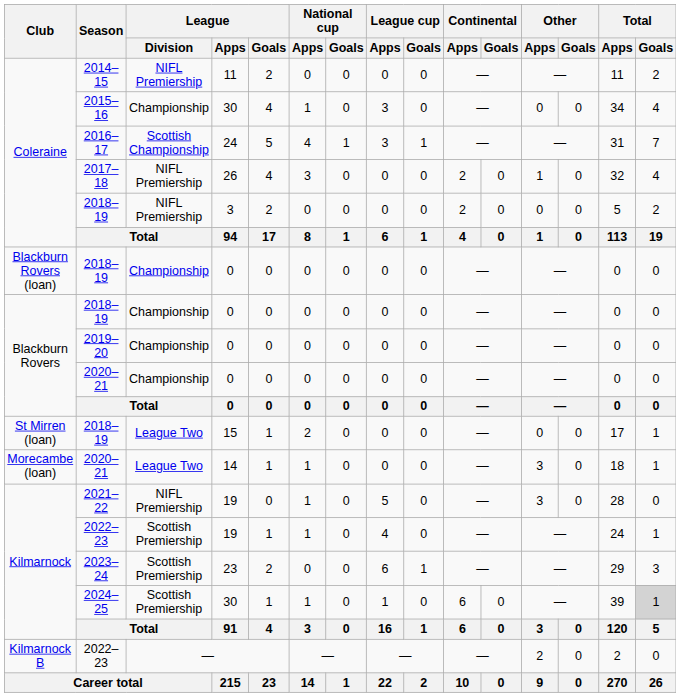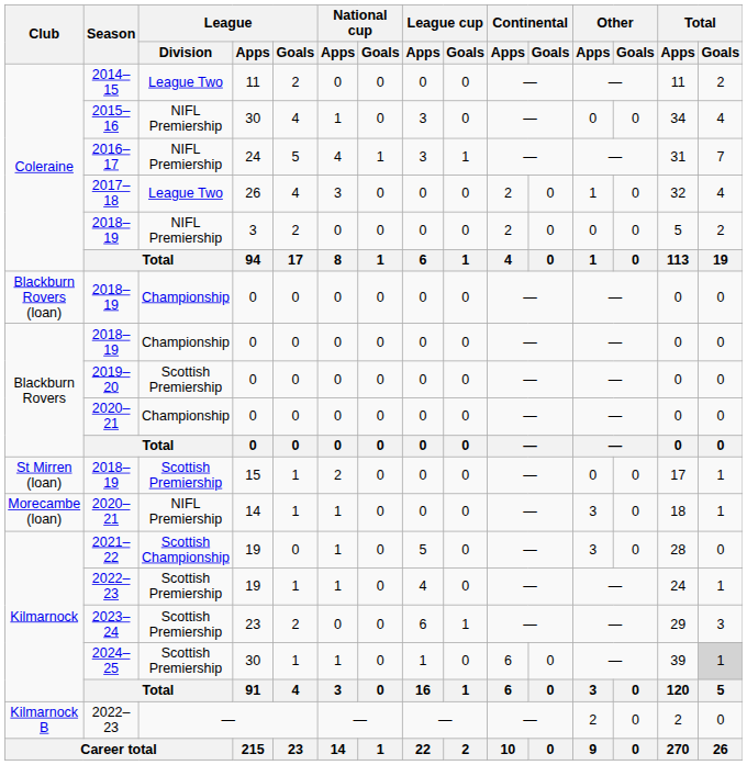 <table class="wikitable" style="text-align:center">
 <tr>
 <th rowspan="2">Club</th>
 <th rowspan="2">Season</th>
 <th colspan="3">League</th>
 <th colspan="2">National cup</th>
 <th colspan="2">League cup</th>
 <th colspan="2">Continental</th>
 <th colspan="2">Other</th>
 <th colspan="2">Total</th>
 </tr>
 <tr>
 <th>Division</th>
 <th>Apps</th>
 <th>Goals</th>
 <th>Apps</th>
 <th>Goals</th>
 <th>Apps</th>
 <th>Goals</th>
 <th>Apps</th>
 <th>Goals</th>
 <th>Apps</th>
 <th>Goals</th>
 <th>Apps</th>
 <th>Goals</th>
 </tr>
 <tr>
 <td rowspan="6"><a href='#'>Coleraine</a></td>
 <td><a href='#'>2014–15</a></td>
-<td><a href='#'>NIFL Premiership</a></td>
+<td><a href='#'>League Two</a></td>
 <td>11</td>
 <td>2</td>
 <td>0</td>
 <td>0</td>
 <td>0</td>
 <td>0</td>
 <td colspan="2">—</td>
 <td colspan="2">—</td>
 <td>11</td>
 <td>2</td>
 </tr>
 <tr>
 <td><a href='#'>2015–16</a></td>
-<td>Championship</td>
+<td>NIFL Premiership</td>
 <td>30</td>
 <td>4</td>
 <td>1</td>
 <td>0</td>
 <td>3</td>
 <td>0</td>
 <td colspan="2">—</td>
 <td>0</td>
 <td>0</td>
 <td>34</td>
 <td>4</td>
 </tr>
 <tr>
 <td><a href='#'>2016–17</a></td>
-<td><a href='#'>Scottish Championship</a></td>
+<td>NIFL Premiership</td>
 <td>24</td>
 <td>5</td>
 <td>4</td>
 <td>1</td>
 <td>3</td>
 <td>1</td>
 <td colspan="2">—</td>
 <td colspan="2">—</td>
 <td>31</td>
 <td>7</td>
 </tr>
 <tr>
 <td><a href='#'>2017–18</a></td>
-<td>NIFL Premiership</td>
+<td><a href='#'>League Two</a></td>
 <td>26</td>
 <td>4</td>
 <td>3</td>
 <td>0</td>
 <td>0</td>
 <td>0</td>
 <td>2</td>
 <td>0</td>
 <td>1</td>
 <td>0</td>
 <td>32</td>
 <td>4</td>
 </tr>
 <tr>
 <td><a href='#'>2018–19</a></td>
 <td>NIFL Premiership</td>
 <td>3</td>
 <td>2</td>
 <td>0</td>
 <td>0</td>
 <td>0</td>
 <td>0</td>
 <td>2</td>
 <td>0</td>
 <td>0</td>
 <td>0</td>
 <td>5</td>
 <td>2</td>
 </tr>
 <tr>
 <th colspan="2">Total</th>
 <th>94</th>
 <th>17</th>
 <th>8</th>
 <th>1</th>
 <th>6</th>
 <th>1</th>
 <th>4</th>
 <th>0</th>
 <th>1</th>
 <th>0</th>
 <th>113</th>
 <th>19</th>
 </tr>
 <tr>
 <td><a href='#'>Blackburn Rovers</a> (loan)</td>
 <td><a href='#'>2018–19</a></td>
 <td><a href='#'>Championship</a></td>
 <td>0</td>
 <td>0</td>
 <td>0</td>
 <td>0</td>
 <td>0</td>
 <td>0</td>
 <td colspan="2">—</td>
 <td colspan="2">—</td>
 <td>0</td>
 <td>0</td>
 </tr>
 <tr>
 <td rowspan="4">Blackburn Rovers</td>
 <td><a href='#'>2018–19</a></td>
 <td>Championship</td>
 <td>0</td>
 <td>0</td>
 <td>0</td>
 <td>0</td>
 <td>0</td>
 <td>0</td>
 <td colspan="2">—</td>
 <td colspan="2">—</td>
 <td>0</td>
 <td>0</td>
 </tr>
 <tr>
 <td><a href='#'>2019–20</a></td>
-<td>Championship</td>
+<td>Scottish Premiership</td>
 <td>0</td>
 <td>0</td>
 <td>0</td>
 <td>0</td>
 <td>0</td>
 <td>0</td>
 <td colspan="2">—</td>
 <td colspan="2">—</td>
 <td>0</td>
 <td>0</td>
 </tr>
 <tr>
 <td><a href='#'>2020–21</a></td>
 <td>Championship</td>
 <td>0</td>
 <td>0</td>
 <td>0</td>
 <td>0</td>
 <td>0</td>
 <td>0</td>
 <td colspan="2">—</td>
 <td colspan="2">—</td>
 <td>0</td>
 <td>0</td>
 </tr>
 <tr>
 <th colspan="2">Total</th>
 <th>0</th>
 <th>0</th>
 <th>0</th>
 <th>0</th>
 <th>0</th>
 <th>0</th>
 <th colspan="2">—</th>
 <th colspan="2">—</th>
 <th>0</th>
 <th>0</th>
 </tr>
 <tr>
 <td><a href='#'>St Mirren</a> (loan)</td>
 <td><a href='#'>2018–19</a></td>
-<td><a href='#'>League Two</a></td>
+<td><a href='#'>Scottish Premiership</a></td>
 <td>15</td>
 <td>1</td>
 <td>2</td>
 <td>0</td>
 <td>0</td>
 <td>0</td>
 <td colspan="2">—</td>
 <td>0</td>
 <td>0</td>
 <td>17</td>
 <td>1</td>
 </tr>
 <tr>
 <td><a href='#'>Morecambe</a> (loan)</td>
 <td><a href='#'>2020–21</a></td>
-<td><a href='#'>League Two</a></td>
+<td>NIFL Premiership</td>
 <td>14</td>
 <td>1</td>
 <td>1</td>
 <td>0</td>
 <td>0</td>
 <td>0</td>
 <td colspan="2">—</td>
 <td>3</td>
 <td>0</td>
 <td>18</td>
 <td>1</td>
 </tr>
 <tr>
 <td rowspan="5"><a href='#'>Kilmarnock</a></td>
 <td><a href='#'>2021–22</a></td>
-<td>NIFL Premiership</td>
+<td><a href='#'>Scottish Championship</a></td>
 <td>19</td>
 <td>0</td>
 <td>1</td>
 <td>0</td>
 <td>5</td>
 <td>0</td>
 <td colspan="2">—</td>
 <td>3</td>
 <td>0</td>
 <td>28</td>
 <td>0</td>
 </tr>
 <tr>
 <td><a href='#'>2022–23</a></td>
 <td>Scottish Premiership</td>
 <td>19</td>
 <td>1</td>
 <td>1</td>
 <td>0</td>
 <td>4</td>
 <td>0</td>
 <td colspan="2">—</td>
 <td colspan="2">—</td>
 <td>24</td>
 <td>1</td>
 </tr>
 <tr>
 <td><a href='#'>2023–24</a></td>
 <td>Scottish Premiership</td>
 <td>23</td>
 <td>2</td>
 <td>0</td>
 <td>0</td>
 <td>6</td>
 <td>1</td>
 <td colspan="2">—</td>
 <td colspan="2">—</td>
 <td>29</td>
 <td>3</td>
 </tr>
 <tr>
 <td><a href='#'>2024–25</a></td>
 <td>Scottish Premiership</td>
 <td>30</td>
 <td>1</td>
 <td>1</td>
 <td>0</td>
 <td>1</td>
 <td>0</td>
 <td>6</td>
 <td>0</td>
 <td colspan="2">—</td>
 <td>39</td>
 <td style="background: lightgrey;">1</td>
 </tr>
 <tr>
 <th colspan="2">Total</th>
 <th>91</th>
 <th>4</th>
 <th>3</th>
 <th>0</th>
 <th>16</th>
 <th>1</th>
 <th>6</th>
 <th>0</th>
 <th>3</th>
 <th>0</th>
 <th>120</th>
 <th>5</th>
 </tr>
 <tr>
 <td><a href='#'>Kilmarnock B</a></td>
 <td>2022–23</td>
 <td colspan="3">—</td>
 <td colspan="2">—</td>
 <td colspan="2">—</td>
 <td colspan="2">—</td>
 <td>2</td>
 <td>0</td>
 <td>2</td>
 <td>0</td>
 </tr>
 <tr>
 <th colspan="3">Career total</th>
 <th>215</th>
 <th>23</th>
 <th>14</th>
 <th>1</th>
 <th>22</th>
 <th>2</th>
 <th>10</th>
 <th>0</th>
 <th>9</th>
 <th>0</th>
 <th>270</th>
 <th>26</th>
 </tr>
 </table>
